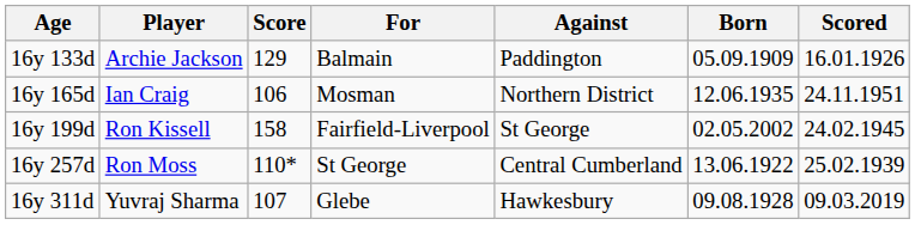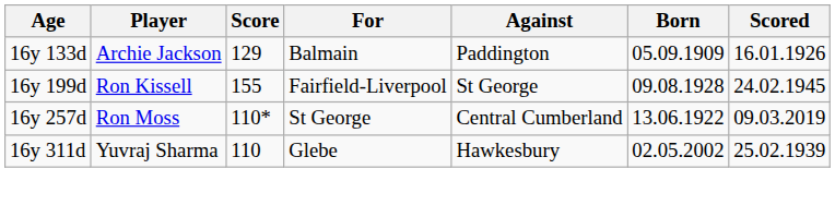 <table class="wikitable">
 <tr>
 <th>Age</th>
 <th>Player</th>
 <th>Score</th>
 <th>For</th>
 <th>Against</th>
 <th>Born</th>
 <th>Scored</th>
 </tr>
 <tr>
 <td>16y 133d</td>
 <td><a href='#'>Archie Jackson</a></td>
 <td>129</td>
 <td>Balmain</td>
 <td>Paddington</td>
 <td>05.09.1909</td>
 <td>16.01.1926</td>
 </tr>
 <tr>
-<td>16y 165d</td>
-<td><a href='#'>Ian Craig</a></td>
-<td>106</td>
-<td>Mosman</td>
-<td>Northern District</td>
-<td>12.06.1935</td>
-<td>24.11.1951</td>
-</tr>
-<tr>
 <td>16y 199d</td>
 <td><a href='#'>Ron Kissell</a></td>
-<td>158</td>
+<td>155</td>
 <td>Fairfield-Liverpool</td>
 <td>St George</td>
-<td>02.05.2002</td>
+<td>09.08.1928</td>
 <td>24.02.1945</td>
 </tr>
 <tr>
 <td>16y 257d</td>
 <td><a href='#'>Ron Moss</a></td>
 <td>110*</td>
 <td>St George</td>
 <td>Central Cumberland</td>
 <td>13.06.1922</td>
-<td>25.02.1939</td>
+<td>09.03.2019</td>
 </tr>
 <tr>
 <td>16y 311d</td>
 <td>Yuvraj Sharma</td>
-<td>107</td>
+<td>110</td>
 <td>Glebe</td>
 <td>Hawkesbury</td>
-<td>09.08.1928</td>
-<td>09.03.2019</td>
+<td>02.05.2002</td>
+<td>25.02.1939</td>
 </tr>
 </table>
